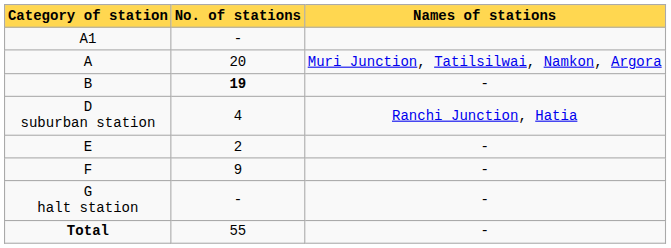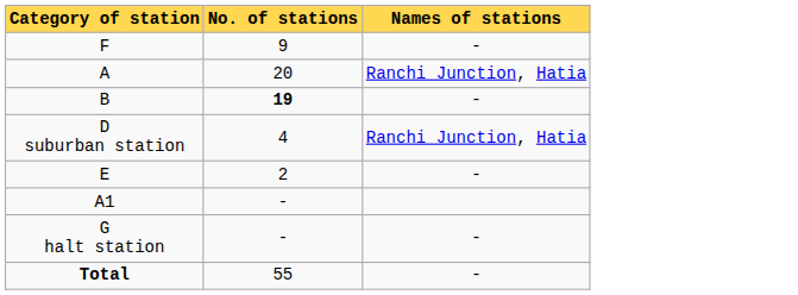 <table class="wikitable sortable">
 <tr>
 <th style="background:#ffd750;">Category of station</th>
 <th style="background:#ffd750;">No. of stations</th>
 <th style="background:#ffd750;">Names of stations</th>
 </tr>
 <tr>
-<td style="text-align:center;">A1</td>
+<td style="text-align:center;">F</td>
+<td style="text-align:center;">9</td>
 <td style="text-align:center;">-</td>
-<td style="text-align:center;"></td>
 </tr>
 <tr>
 <td style="text-align:center;">A</td>
 <td style="text-align:center;">20</td>
-<td style="text-align:center;"><a href='#'>Muri Junction</a>, <a href='#'>Tatilsilwai</a>, <a href='#'>Namkon</a>, <a href='#'>Argora</a></td>
+<td style="text-align:center;"><a href='#'>Ranchi Junction</a>, <a href='#'>Hatia</a></td>
 </tr>
 <tr>
 <td style="text-align:center;">B</td>
 <td style="text-align:center;"><strong>19</strong></td>
 <td style="text-align:center;">-</td>
 </tr>
 <tr>
 <td style="text-align:center;">D<br>suburban station</td>
 <td style="text-align:center;">4</td>
 <td style="text-align:center;"><a href='#'>Ranchi Junction</a>, <a href='#'>Hatia</a></td>
 </tr>
 <tr>
 <td style="text-align:center;">E</td>
 <td style="text-align:center;">2</td>
 <td style="text-align:center;">-</td>
 </tr>
 <tr>
-<td style="text-align:center;">F</td>
-<td style="text-align:center;">9</td>
+<td style="text-align:center;">A1</td>
 <td style="text-align:center;">-</td>
+<td style="text-align:center;"></td>
 </tr>
 <tr>
 <td style="text-align:center;">G<br>halt station</td>
 <td style="text-align:center;">-</td>
 <td style="text-align:center;">-</td>
 </tr>
 <tr>
 <td style="text-align:center;"><strong>Total</strong></td>
 <td style="text-align:center;">55</td>
 <td style="text-align:center;">-</td>
 </tr>
 </table>
